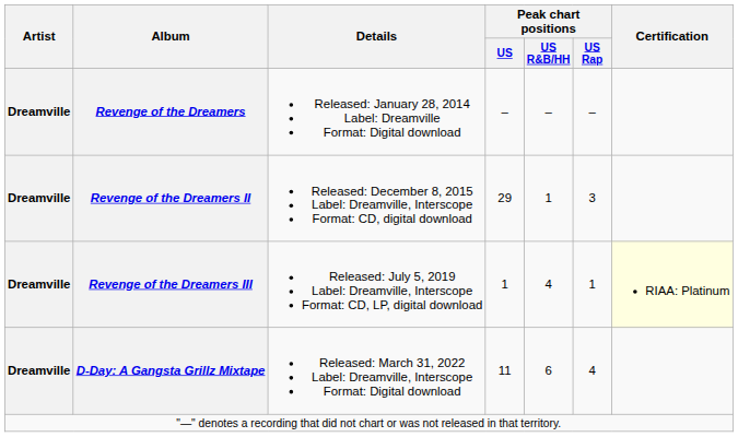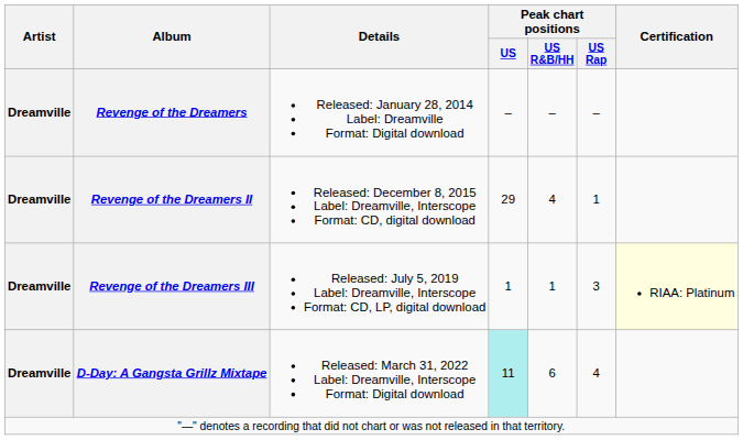 <table class="wikitable plainrowheaders" style="text-align:center;">
 <tr>
 <th rowspan="2">Artist</th>
 <th rowspan="2">Album</th>
 <th rowspan="2">Details</th>
 <th scope="col" colspan="3">Peak chart positions</th>
 <th rowspan="2">Certification</th>
 </tr>
 <tr>
 <th scope="col" style="width:3em;font-size:90%;"><a href='#'>US</a></th>
 <th scope="col" style="width:3em;font-size:90%;"><a href='#'>US<br>R&B/HH</a><br></th>
 <th scope="col" style="width:3em;font-size:90%;"><a href='#'>US<br>Rap</a><br></th>
 </tr>
 <tr>
 <th scope="row">Dreamville</th>
 <th scope="row"><em><a href='#'>Revenge of the Dreamers</a></em></th>
 <td><br><ul><li>Released: January 28, 2014</li><li>Label: Dreamville</li><li>Format: Digital download</li></ul></td>
 <td>–</td>
 <td>–</td>
 <td>–</td>
 <td></td>
 </tr>
 <tr>
 <th scope="row">Dreamville</th>
 <th scope="row"><em><a href='#'>Revenge of the Dreamers II</a></em></th>
 <td><br><ul><li>Released: December 8, 2015</li><li>Label: Dreamville, Interscope</li><li>Format: CD, digital download</li></ul></td>
 <td>29</td>
+<td>4</td>
 <td>1</td>
-<td>3</td>
 <td></td>
 </tr>
 <tr>
 <th scope="row">Dreamville</th>
 <th scope="row"><em><a href='#'>Revenge of the Dreamers III</a></em></th>
 <td><br><ul><li>Released: July 5, 2019</li><li>Label: Dreamville, Interscope</li><li>Format: CD, LP, digital download</li></ul></td>
 <td>1</td>
-<td>4</td>
 <td>1</td>
+<td>3</td>
 <td style="background: lightyellow;"><br><ul><li>RIAA: Platinum</li></ul></td>
 </tr>
 <tr>
 <th scope="row">Dreamville</th>
 <th scope="row"><em><a href='#'>D-Day: A Gangsta Grillz Mixtape</a></em></th>
 <td><br><ul><li>Released: March 31, 2022</li><li>Label: Dreamville, Interscope</li><li>Format: Digital download</li></ul></td>
-<td>11</td>
+<td style="background: paleturquoise;">11</td>
 <td>6</td>
 <td>4</td>
 <td></td>
 </tr>
 <tr>
 <td colspan="14" style="font-size:90%">"—" denotes a recording that did not chart or was not released in that territory.</td>
 </tr>
 </table>
